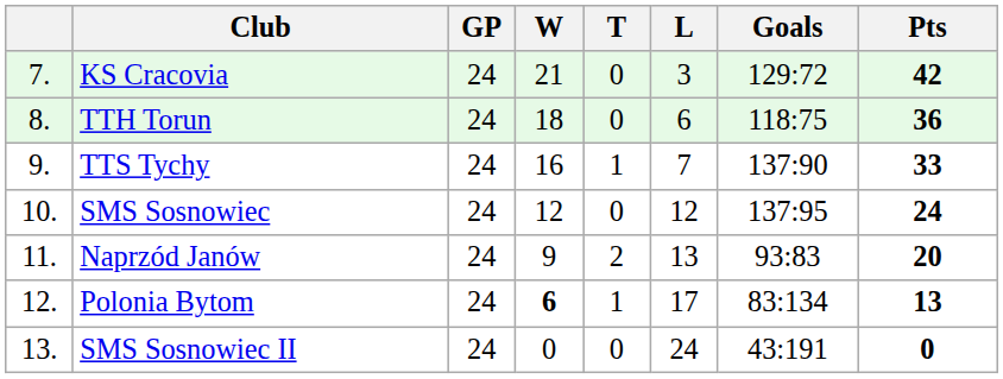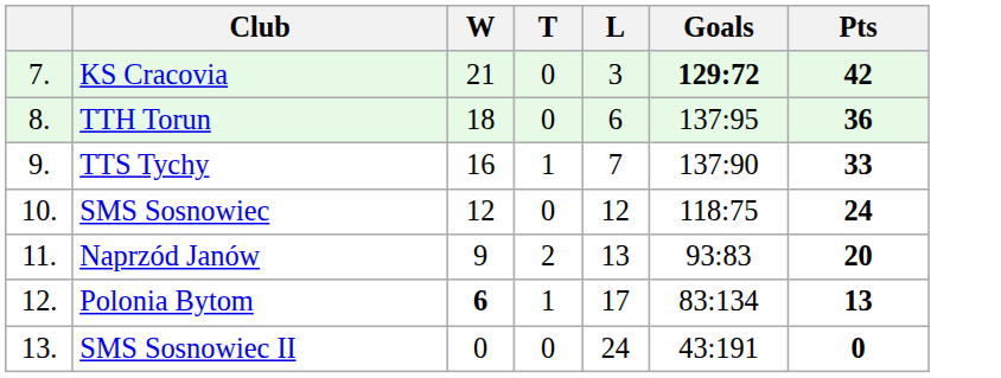 <table class="wikitable">
 <tr>
 <th width="30"></th>
 <th width="200">Club</th>
-<th width="30">GP</th>
 <th width="30">W</th>
 <th width="30">T</th>
 <th width="30">L</th>
 <th width="70">Goals</th>
 <th width="70">Pts</th>
 </tr>
 <tr bgcolor="#e6fae6" align="center">
 <td>7.</td>
 <td align="left"><a href='#'>KS Cracovia</a></td>
-<td>24</td>
 <td>21</td>
 <td>0</td>
 <td>3</td>
-<td>129:72</td>
+<td><strong>129:72</strong></td>
 <td><strong>42</strong></td>
 </tr>
 <tr bgcolor="#e6fae6" align="center">
 <td>8.</td>
 <td align="left"><a href='#'>TTH Torun</a></td>
-<td>24</td>
 <td>18</td>
 <td>0</td>
 <td>6</td>
-<td>118:75</td>
+<td>137:95</td>
 <td><strong>36</strong></td>
 </tr>
 <tr bgcolor="#FFFFFF" align="center">
 <td>9.</td>
 <td align="left"><a href='#'>TTS Tychy</a></td>
-<td>24</td>
 <td>16</td>
 <td>1</td>
 <td>7</td>
 <td>137:90</td>
 <td><strong>33</strong></td>
 </tr>
 <tr bgcolor="#FFFFFF" align="center">
 <td>10.</td>
 <td align="left"><a href='#'>SMS Sosnowiec</a></td>
-<td>24</td>
 <td>12</td>
 <td>0</td>
 <td>12</td>
-<td>137:95</td>
+<td>118:75</td>
 <td><strong>24</strong></td>
 </tr>
 <tr bgcolor="#FFFFFF" align="center">
 <td>11.</td>
 <td align="left"><a href='#'>Naprzód Janów</a></td>
-<td>24</td>
 <td>9</td>
 <td>2</td>
 <td>13</td>
 <td>93:83</td>
 <td><strong>20</strong></td>
 </tr>
 <tr bgcolor="#FFFFFF" align="center">
 <td>12.</td>
 <td align="left"><a href='#'>Polonia Bytom</a></td>
-<td>24</td>
 <td><strong>6</strong></td>
 <td>1</td>
 <td>17</td>
 <td>83:134</td>
 <td><strong>13</strong></td>
 </tr>
 <tr bgcolor="#FFFFFF" align="center">
 <td>13.</td>
 <td align="left"><a href='#'>SMS Sosnowiec II</a></td>
-<td>24</td>
 <td>0</td>
 <td>0</td>
 <td>24</td>
 <td>43:191</td>
 <td><strong>0</strong></td>
 </tr>
 </table>
